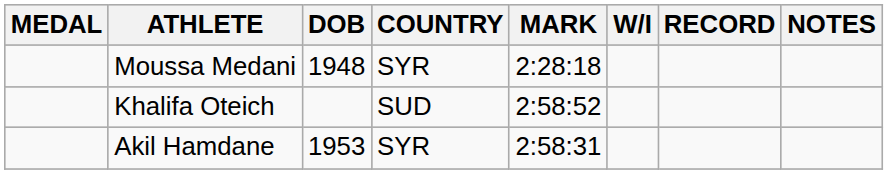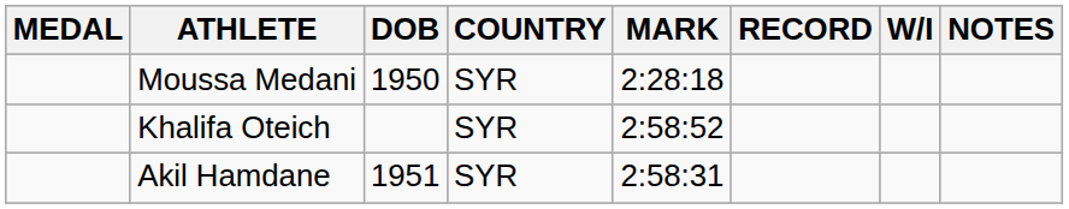 <table class="wikitable">
 <tr>
 <th>MEDAL</th>
 <th>ATHLETE</th>
 <th>DOB</th>
 <th>COUNTRY</th>
 <th>MARK</th>
+<th>RECORD</th>
 <th>W/I</th>
-<th>RECORD</th>
 <th>NOTES</th>
 </tr>
 <tr>
 <td></td>
 <td>Moussa Medani</td>
-<td>1948</td>
+<td>1950</td>
 <td>SYR</td>
 <td>2:28:18</td>
 <td></td>
 <td></td>
 <td></td>
 </tr>
 <tr>
 <td></td>
 <td>Khalifa Oteich</td>
 <td></td>
-<td>SUD</td>
+<td>SYR</td>
 <td>2:58:52</td>
 <td></td>
 <td></td>
 <td></td>
 </tr>
 <tr>
 <td></td>
 <td>Akil Hamdane</td>
-<td>1953</td>
+<td>1951</td>
 <td>SYR</td>
 <td>2:58:31</td>
 <td></td>
 <td></td>
 <td></td>
 </tr>
 </table>
